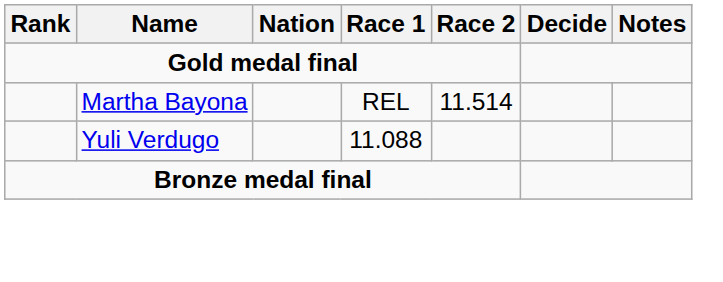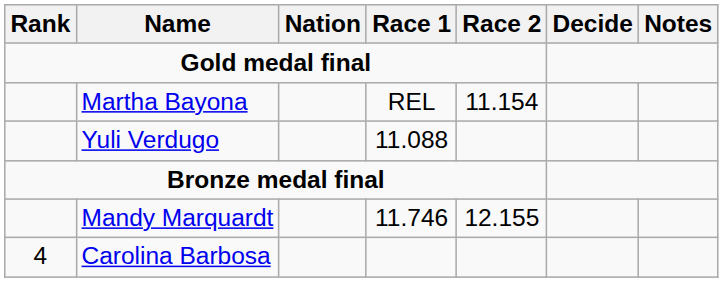 <table class="wikitable sortable" style="text-align:center">
 <tr>
 <th>Rank</th>
 <th>Name</th>
 <th>Nation</th>
 <th>Race 1</th>
 <th>Race 2</th>
 <th>Decide</th>
 <th>Notes</th>
 </tr>
 <tr>
 <td colspan=5><strong>Gold medal final</strong></td>
 </tr>
 <tr>
 <td></td>
 <td align=left><a href='#'>Martha Bayona</a></td>
 <td align=left></td>
 <td>REL</td>
-<td>11.514</td>
+<td>11.154</td>
 <td></td>
 <td></td>
 </tr>
 <tr>
 <td></td>
 <td align=left><a href='#'>Yuli Verdugo</a></td>
 <td align=left></td>
 <td>11.088</td>
 <td></td>
 <td></td>
 <td></td>
 </tr>
 <tr>
 <td colspan=5><strong>Bronze medal final</strong></td>
 </tr>
+<tr>
+<td></td>
+<td align=left><a href='#'>Mandy Marquardt</a></td>
+<td align=left></td>
+<td>11.746</td>
+<td>12.155</td>
+<td></td>
+<td></td>
+</tr>
+<tr>
+<td>4</td>
+<td align=left><a href='#'>Carolina Barbosa</a></td>
+<td align=left></td>
+<td></td>
+<td></td>
+<td></td>
+<td></td>
+</tr>
 </table>
